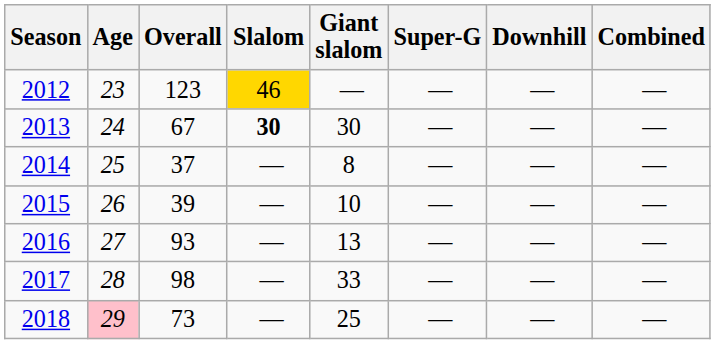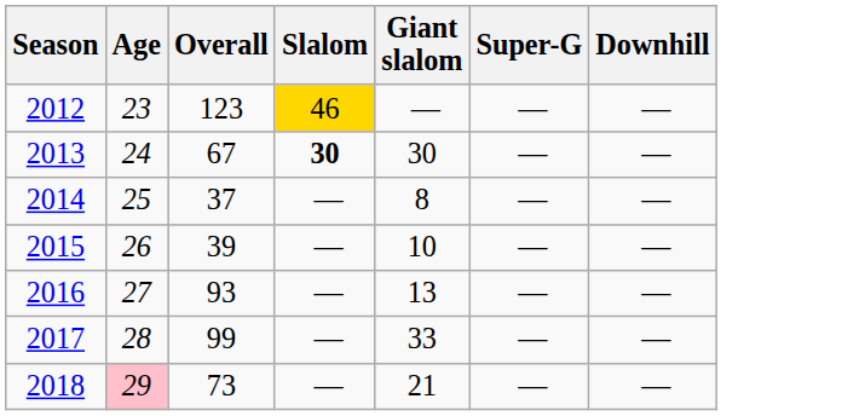 <table class=wikitable style="text-align:center">
 <tr>
 <th>Season</th>
 <th>Age</th>
 <th>Overall</th>
 <th>Slalom</th>
 <th>Giant<br>slalom</th>
 <th>Super-G</th>
 <th>Downhill</th>
-<th>Combined</th>
 </tr>
 <tr>
 <td><a href='#'>2012</a></td>
 <td><em>23</em></td>
 <td>123</td>
 <td style="background: gold;">46</td>
-<td> —</td>
 <td> —</td>
 <td> —</td>
 <td> —</td>
 </tr>
 <tr>
 <td><a href='#'>2013</a></td>
 <td><em>24</em></td>
 <td>67</td>
 <td><strong>30</strong></td>
 <td>30</td>
 <td> —</td>
 <td> —</td>
-<td> —</td>
 </tr>
 <tr>
 <td><a href='#'>2014</a></td>
 <td><em>25</em></td>
 <td>37</td>
 <td> —</td>
 <td>8</td>
-<td> —</td>
 <td> —</td>
 <td> —</td>
 </tr>
 <tr>
 <td><a href='#'>2015</a></td>
 <td><em>26</em></td>
 <td>39</td>
 <td> —</td>
 <td>10</td>
 <td> —</td>
 <td> —</td>
-<td> —</td>
 </tr>
 <tr>
 <td><a href='#'>2016</a></td>
 <td><em>27</em></td>
 <td>93</td>
 <td> —</td>
 <td>13</td>
 <td> —</td>
 <td> —</td>
-<td> —</td>
 </tr>
 <tr>
 <td><a href='#'>2017</a></td>
 <td><em>28</em></td>
-<td>98</td>
+<td>99</td>
 <td> —</td>
 <td>33</td>
-<td> —</td>
 <td> —</td>
 <td> —</td>
 </tr>
 <tr>
 <td><a href='#'>2018</a></td>
 <td style="background: pink;"><em>29</em></td>
 <td>73</td>
 <td> —</td>
-<td>25</td>
-<td> —</td>
+<td>21</td>
 <td> —</td>
 <td> —</td>
 </tr>
 </table>
